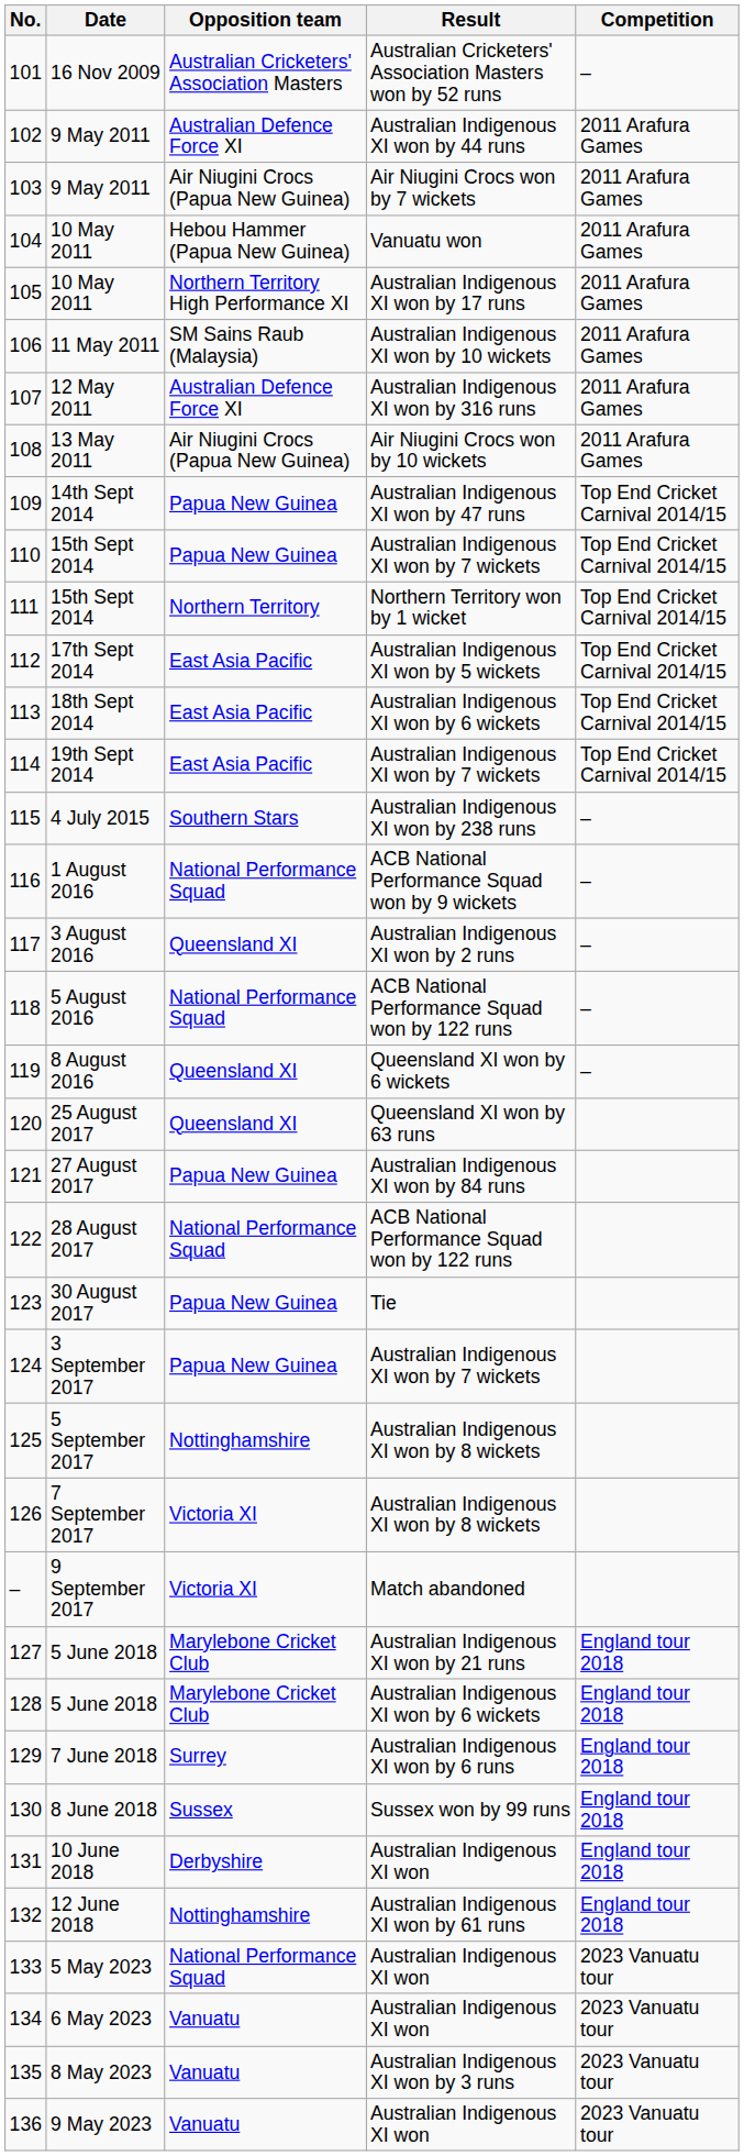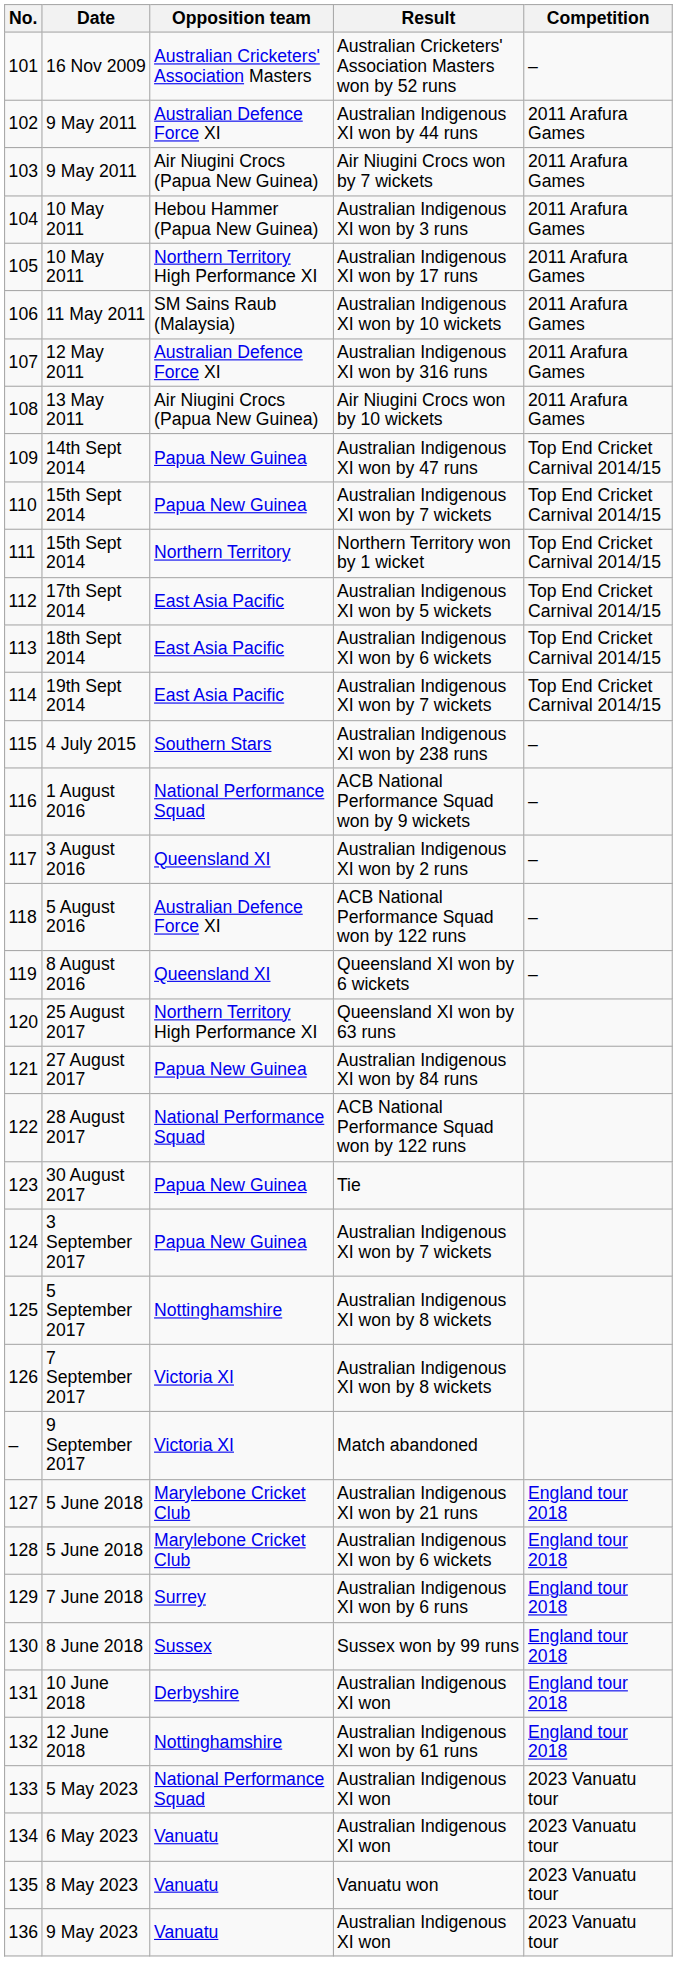 <table class="wikitable">
 <tr>
 <th>No.</th>
 <th>Date</th>
 <th>Opposition team</th>
 <th>Result</th>
 <th>Competition</th>
 </tr>
 <tr>
 <td>101</td>
 <td>16 Nov 2009</td>
 <td><a href='#'>Australian Cricketers' Association</a> Masters</td>
 <td>Australian Cricketers' Association Masters won by 52 runs</td>
 <td>–</td>
 </tr>
 <tr>
 <td>102</td>
 <td>9 May 2011</td>
 <td><a href='#'>Australian Defence Force</a> XI</td>
 <td>Australian Indigenous XI won by 44 runs</td>
 <td>2011 Arafura Games</td>
 </tr>
 <tr>
 <td>103</td>
 <td>9 May 2011</td>
 <td>Air Niugini Crocs (Papua New Guinea)</td>
 <td>Air Niugini Crocs won by 7 wickets</td>
 <td>2011 Arafura Games</td>
 </tr>
 <tr>
 <td>104</td>
 <td>10 May 2011</td>
 <td>Hebou Hammer (Papua New Guinea)</td>
-<td>Vanuatu won</td>
+<td>Australian Indigenous XI won by 3 runs</td>
 <td>2011 Arafura Games</td>
 </tr>
 <tr>
 <td>105</td>
 <td>10 May 2011</td>
 <td><a href='#'>Northern Territory</a> High Performance XI</td>
 <td>Australian Indigenous XI won by 17 runs</td>
 <td>2011 Arafura Games</td>
 </tr>
 <tr>
 <td>106</td>
 <td>11 May 2011</td>
 <td>SM Sains Raub (Malaysia)</td>
 <td>Australian Indigenous XI won by 10 wickets</td>
 <td>2011 Arafura Games</td>
 </tr>
 <tr>
 <td>107</td>
 <td>12 May 2011</td>
 <td><a href='#'>Australian Defence Force</a> XI</td>
 <td>Australian Indigenous XI won by 316 runs</td>
 <td>2011 Arafura Games</td>
 </tr>
 <tr>
 <td>108</td>
 <td>13 May 2011</td>
 <td>Air Niugini Crocs (Papua New Guinea)</td>
 <td>Air Niugini Crocs won by 10 wickets</td>
 <td>2011 Arafura Games</td>
 </tr>
 <tr>
 <td>109</td>
 <td>14th Sept 2014</td>
 <td><a href='#'>Papua New Guinea</a></td>
 <td>Australian Indigenous XI won by 47 runs</td>
 <td>Top End Cricket Carnival 2014/15</td>
 </tr>
 <tr>
 <td>110</td>
 <td>15th Sept 2014</td>
 <td><a href='#'>Papua New Guinea</a></td>
 <td>Australian Indigenous XI won by 7 wickets</td>
 <td>Top End Cricket Carnival 2014/15</td>
 </tr>
 <tr>
 <td>111</td>
 <td>15th Sept 2014</td>
 <td><a href='#'>Northern Territory</a></td>
 <td>Northern Territory won by 1 wicket</td>
 <td>Top End Cricket Carnival 2014/15</td>
 </tr>
 <tr>
 <td>112</td>
 <td>17th Sept 2014</td>
 <td><a href='#'>East Asia Pacific</a></td>
 <td>Australian Indigenous XI won by 5 wickets</td>
 <td>Top End Cricket Carnival 2014/15</td>
 </tr>
 <tr>
 <td>113</td>
 <td>18th Sept 2014</td>
 <td><a href='#'>East Asia Pacific</a></td>
 <td>Australian Indigenous XI won by 6 wickets</td>
 <td>Top End Cricket Carnival 2014/15</td>
 </tr>
 <tr>
 <td>114</td>
 <td>19th Sept 2014</td>
 <td><a href='#'>East Asia Pacific</a></td>
 <td>Australian Indigenous XI won by 7 wickets</td>
 <td>Top End Cricket Carnival 2014/15</td>
 </tr>
 <tr>
 <td>115</td>
 <td>4 July 2015</td>
 <td><a href='#'>Southern Stars</a></td>
 <td>Australian Indigenous XI won by 238 runs</td>
 <td>–</td>
 </tr>
 <tr>
 <td>116</td>
 <td>1 August 2016</td>
 <td><a href='#'>National Performance Squad</a></td>
 <td>ACB National Performance Squad won by 9 wickets</td>
 <td>–</td>
 </tr>
 <tr>
 <td>117</td>
 <td>3 August 2016</td>
 <td><a href='#'>Queensland XI</a></td>
 <td>Australian Indigenous XI won by 2 runs</td>
 <td>–</td>
 </tr>
 <tr>
 <td>118</td>
 <td>5 August 2016</td>
-<td><a href='#'>National Performance Squad</a></td>
+<td><a href='#'>Australian Defence Force</a> XI</td>
 <td>ACB National Performance Squad won by 122 runs</td>
 <td>–</td>
 </tr>
 <tr>
 <td>119</td>
 <td>8 August 2016</td>
 <td><a href='#'>Queensland XI</a></td>
 <td>Queensland XI won by 6 wickets</td>
 <td>–</td>
 </tr>
 <tr>
 <td>120</td>
 <td>25 August 2017</td>
-<td><a href='#'>Queensland XI</a></td>
+<td><a href='#'>Northern Territory</a> High Performance XI</td>
 <td>Queensland XI won by 63 runs</td>
 <td></td>
 </tr>
 <tr>
 <td>121</td>
 <td>27 August 2017</td>
 <td><a href='#'>Papua New Guinea</a></td>
 <td>Australian Indigenous XI won by 84 runs</td>
 <td></td>
 </tr>
 <tr>
 <td>122</td>
 <td>28 August 2017</td>
 <td><a href='#'>National Performance Squad</a></td>
 <td>ACB National Performance Squad won by 122 runs</td>
 <td></td>
 </tr>
 <tr>
 <td>123</td>
 <td>30 August 2017</td>
 <td><a href='#'>Papua New Guinea</a></td>
 <td>Tie</td>
 <td></td>
 </tr>
 <tr>
 <td>124</td>
 <td>3 September 2017</td>
 <td><a href='#'>Papua New Guinea</a></td>
 <td>Australian Indigenous XI won by 7 wickets</td>
 <td></td>
 </tr>
 <tr>
 <td>125</td>
 <td>5 September 2017</td>
 <td><a href='#'>Nottinghamshire</a></td>
 <td>Australian Indigenous XI won by 8 wickets</td>
 <td></td>
 </tr>
 <tr>
 <td>126</td>
 <td>7 September 2017</td>
 <td><a href='#'>Victoria XI</a></td>
 <td>Australian Indigenous XI won by 8 wickets</td>
 <td></td>
 </tr>
 <tr>
 <td>–</td>
 <td>9 September 2017</td>
 <td><a href='#'>Victoria XI</a></td>
 <td>Match abandoned</td>
 <td></td>
 </tr>
 <tr>
 <td>127</td>
 <td>5 June 2018</td>
 <td><a href='#'>Marylebone Cricket Club</a></td>
 <td>Australian Indigenous XI won by 21 runs</td>
 <td><a href='#'>England tour 2018</a> </td>
 </tr>
 <tr>
 <td>128</td>
 <td>5 June 2018</td>
 <td><a href='#'>Marylebone Cricket Club</a></td>
 <td>Australian Indigenous XI won by 6 wickets</td>
 <td><a href='#'>England tour 2018</a> </td>
 </tr>
 <tr>
 <td>129</td>
 <td>7 June 2018</td>
 <td><a href='#'>Surrey</a></td>
 <td>Australian Indigenous XI won by 6 runs</td>
 <td><a href='#'>England tour 2018</a> </td>
 </tr>
 <tr>
 <td>130</td>
 <td>8 June 2018</td>
 <td><a href='#'>Sussex</a></td>
 <td>Sussex won by 99 runs</td>
 <td><a href='#'>England tour 2018</a> </td>
 </tr>
 <tr>
 <td>131</td>
 <td>10 June 2018</td>
 <td><a href='#'>Derbyshire</a></td>
 <td>Australian Indigenous XI won</td>
 <td><a href='#'>England tour 2018</a></td>
 </tr>
 <tr>
 <td>132</td>
 <td>12 June 2018</td>
 <td><a href='#'>Nottinghamshire</a></td>
 <td>Australian Indigenous XI won by 61 runs</td>
 <td><a href='#'>England tour 2018</a> </td>
 </tr>
 <tr>
 <td>133</td>
 <td>5 May 2023</td>
 <td><a href='#'>National Performance Squad</a></td>
 <td>Australian Indigenous XI won</td>
 <td>2023 Vanuatu tour</td>
 </tr>
 <tr>
 <td>134</td>
 <td>6 May 2023</td>
 <td><a href='#'>Vanuatu</a></td>
 <td>Australian Indigenous XI won</td>
 <td>2023 Vanuatu tour</td>
 </tr>
 <tr>
 <td>135</td>
 <td>8 May 2023</td>
 <td><a href='#'>Vanuatu</a></td>
-<td>Australian Indigenous XI won by 3 runs</td>
+<td>Vanuatu won</td>
 <td>2023 Vanuatu tour</td>
 </tr>
 <tr>
 <td>136</td>
 <td>9 May 2023</td>
 <td><a href='#'>Vanuatu</a></td>
 <td>Australian Indigenous XI won</td>
 <td>2023 Vanuatu tour</td>
 </tr>
 </table>
